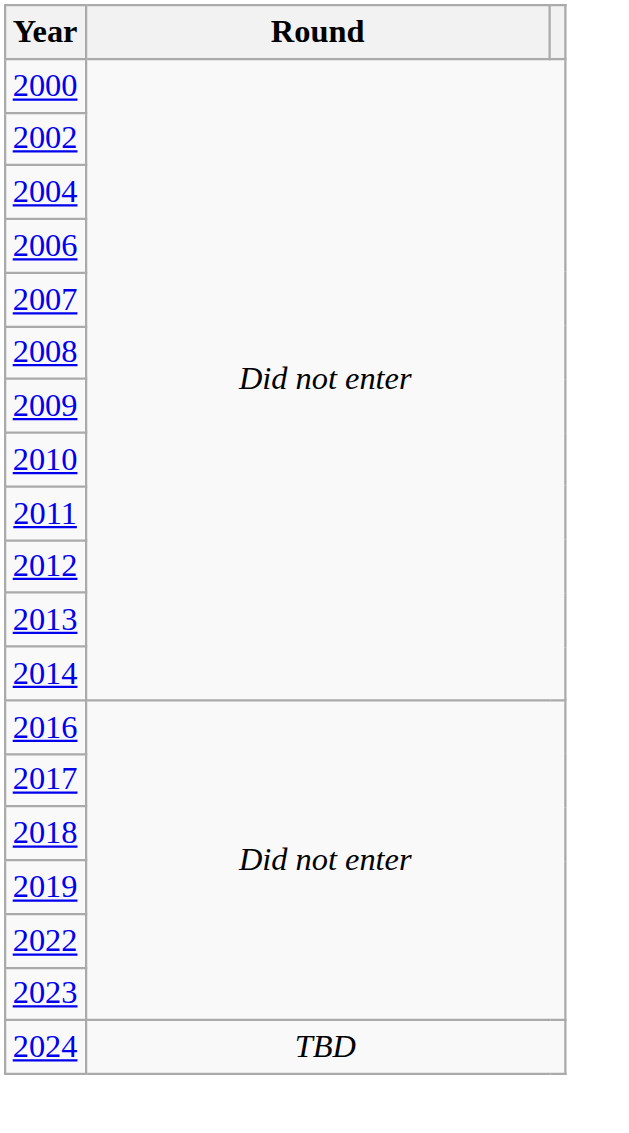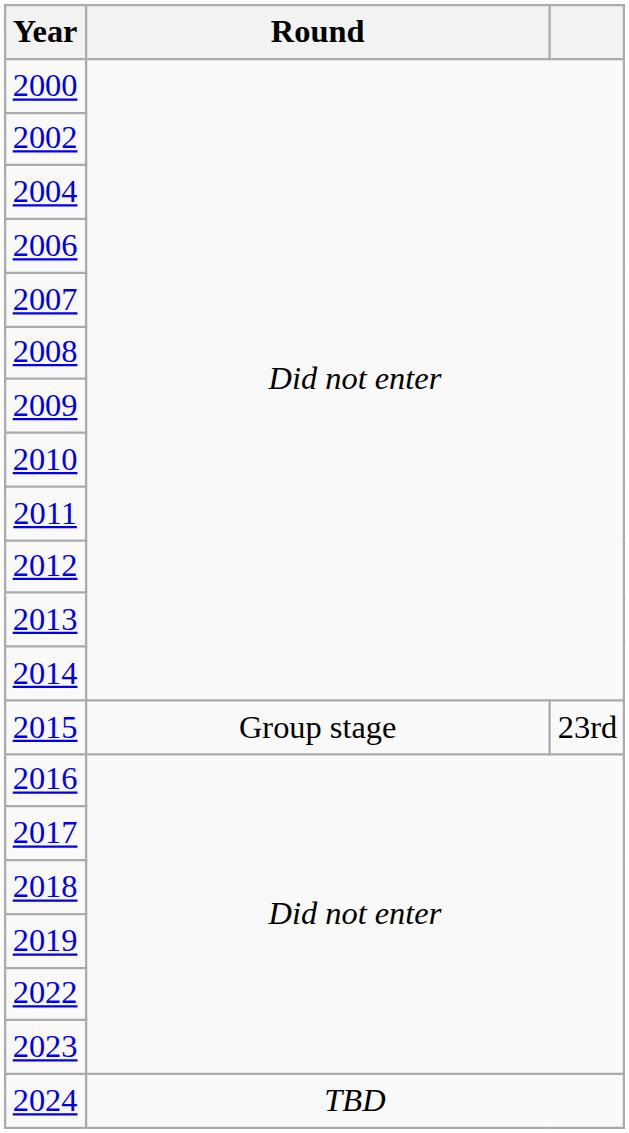 <table class="wikitable" style="text-align: center; font-size:90%">
 <tr>
 <th>Year</th>
 <th style="width:200px">Round</th>
 <th></th>
 </tr>
 <tr>
 <td><a href='#'>2000</a></td>
 <td colspan="2" rowspan="12"><em>Did not enter</em></td>
 </tr>
 <tr>
 <td><a href='#'>2002</a></td>
 </tr>
 <tr>
 <td><a href='#'>2004</a></td>
 </tr>
 <tr>
 <td><a href='#'>2006</a></td>
 </tr>
 <tr>
 <td><a href='#'>2007</a></td>
 </tr>
 <tr>
 <td><a href='#'>2008</a></td>
 </tr>
 <tr>
 <td><a href='#'>2009</a></td>
 </tr>
 <tr>
 <td><a href='#'>2010</a></td>
 </tr>
 <tr>
 <td><a href='#'>2011</a></td>
 </tr>
 <tr>
 <td><a href='#'>2012</a></td>
 </tr>
 <tr>
 <td><a href='#'>2013</a></td>
 </tr>
 <tr>
 <td><a href='#'>2014</a></td>
 </tr>
 <tr>
+<td><a href='#'>2015</a></td>
+<td>Group stage</td>
+<td>23rd</td>
+</tr>
+<tr>
 <td><a href='#'>2016</a></td>
 <td colspan="2" rowspan="6"><em>Did not enter</em></td>
 </tr>
 <tr>
 <td><a href='#'>2017</a></td>
 </tr>
 <tr>
 <td><a href='#'>2018</a></td>
 </tr>
 <tr>
 <td><a href='#'>2019</a></td>
 </tr>
 <tr>
 <td><a href='#'>2022</a></td>
 </tr>
 <tr>
 <td><a href='#'>2023</a></td>
 </tr>
 <tr>
 <td><a href='#'>2024</a></td>
 <td colspan="2"><em>TBD</em></td>
 </tr>
 </table>
